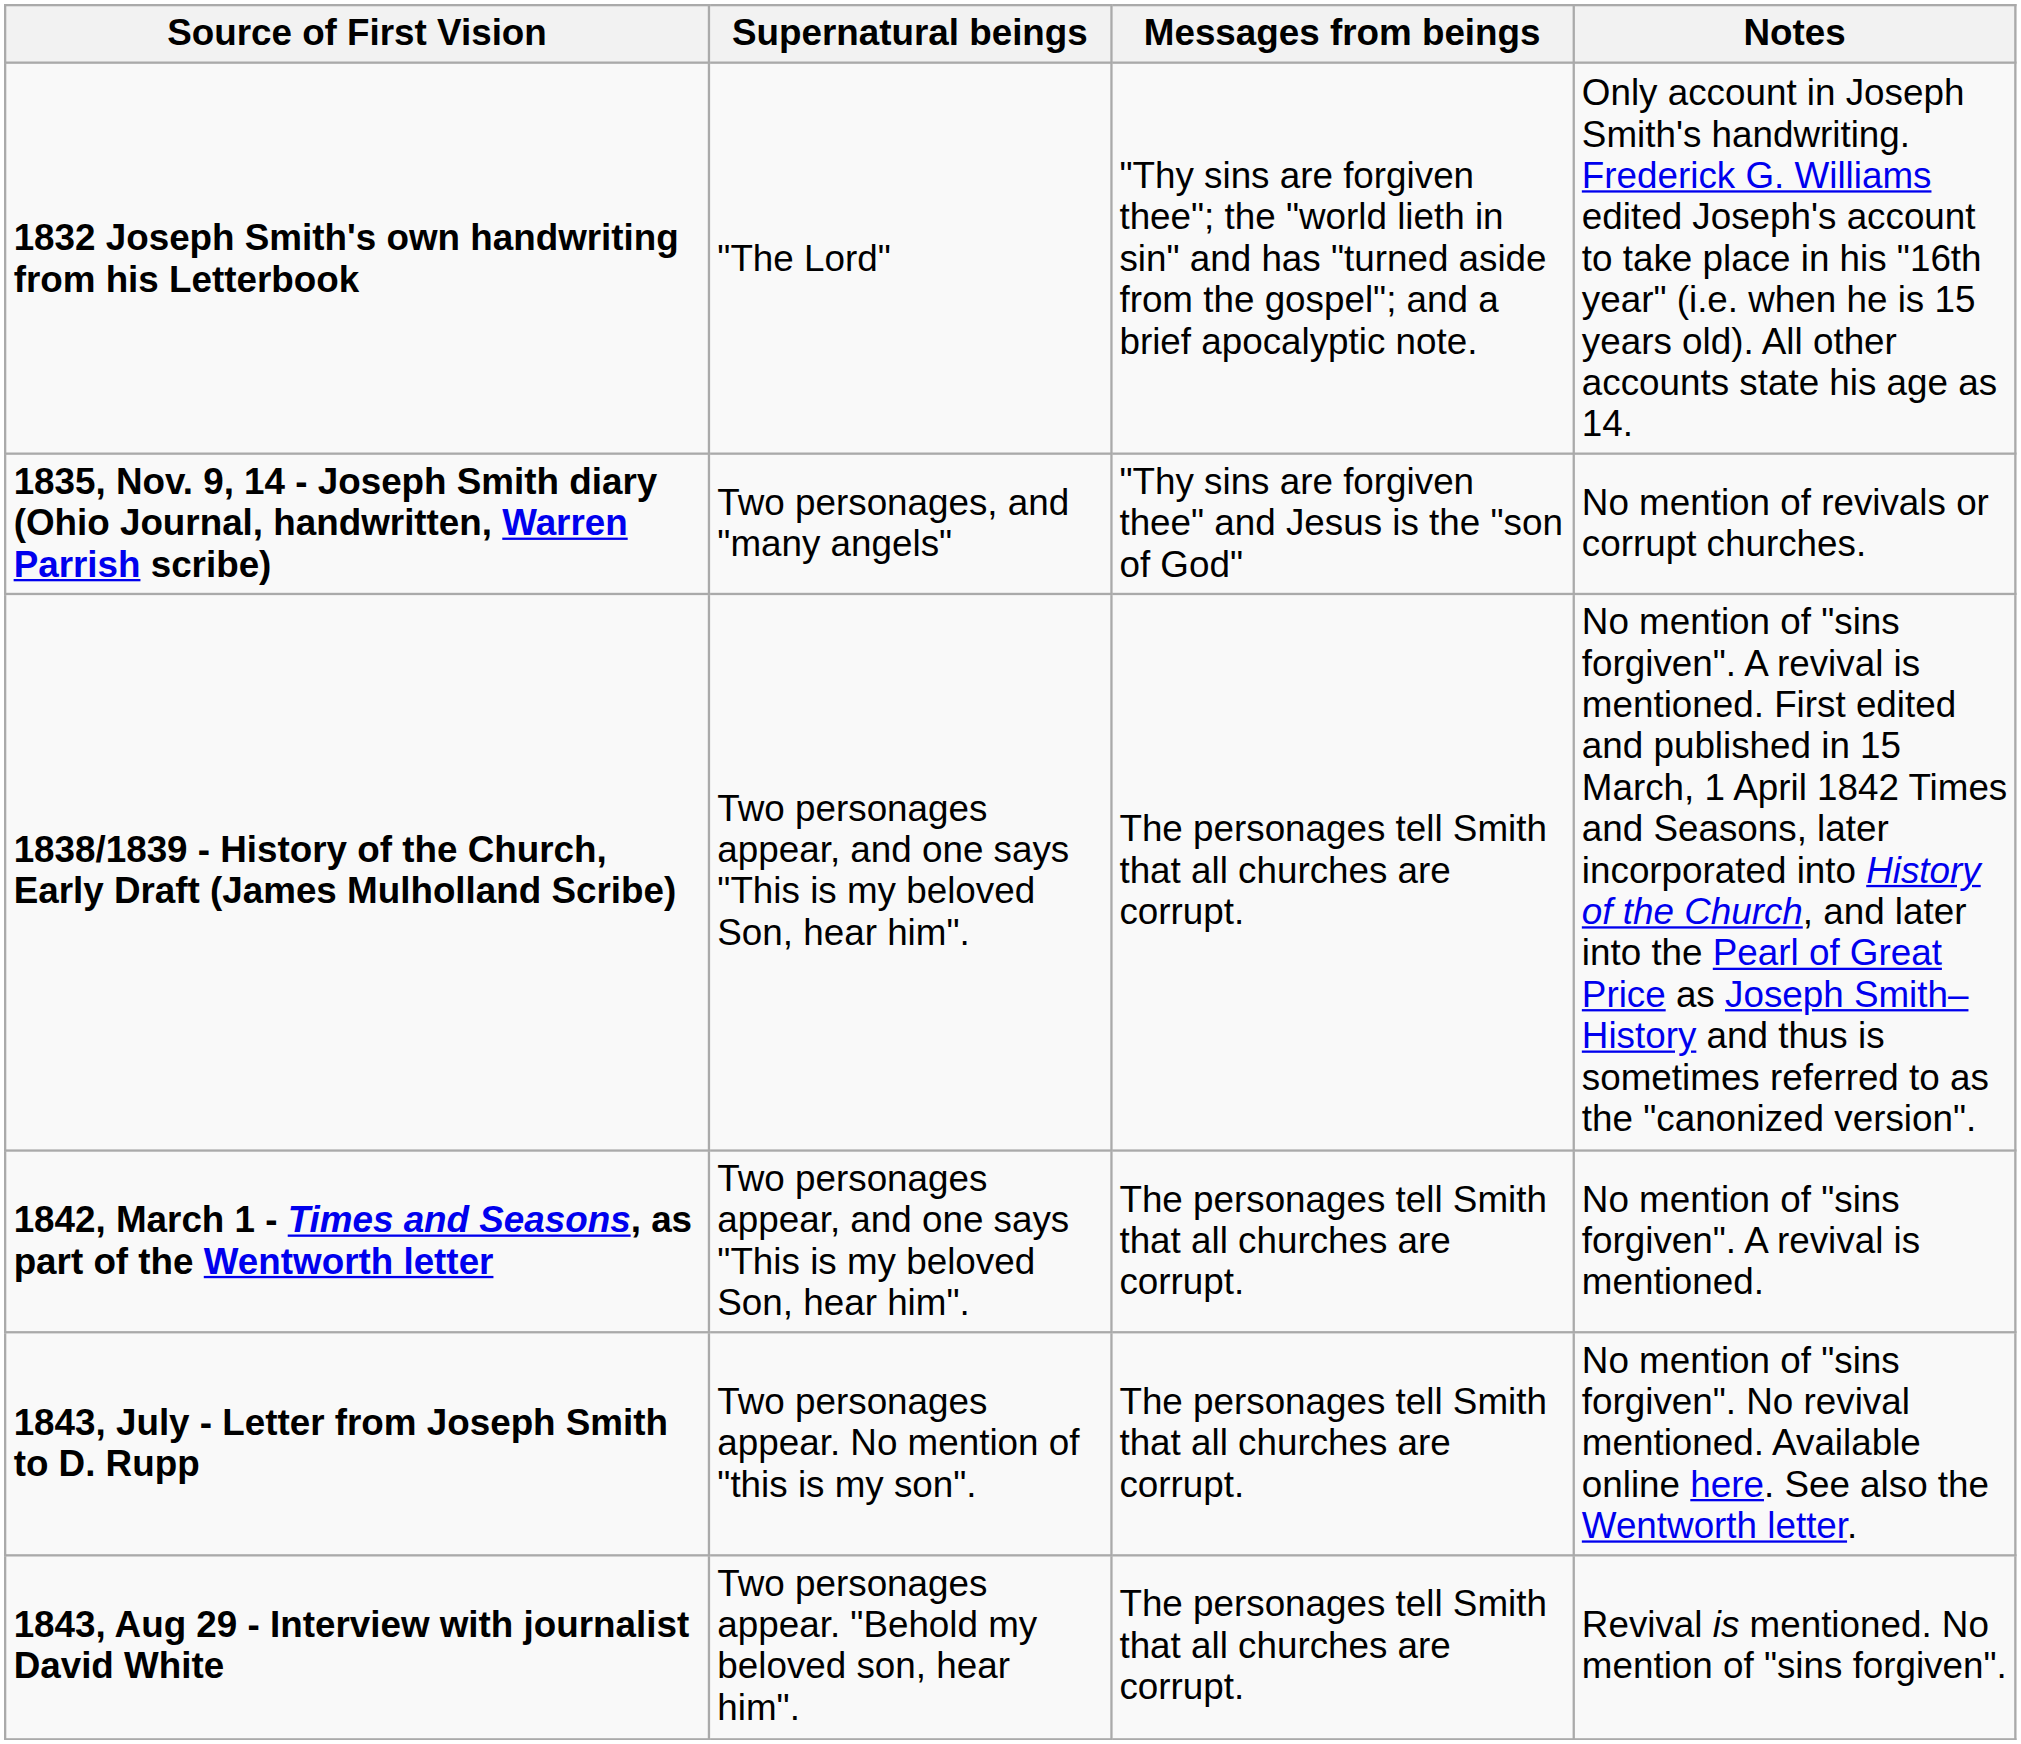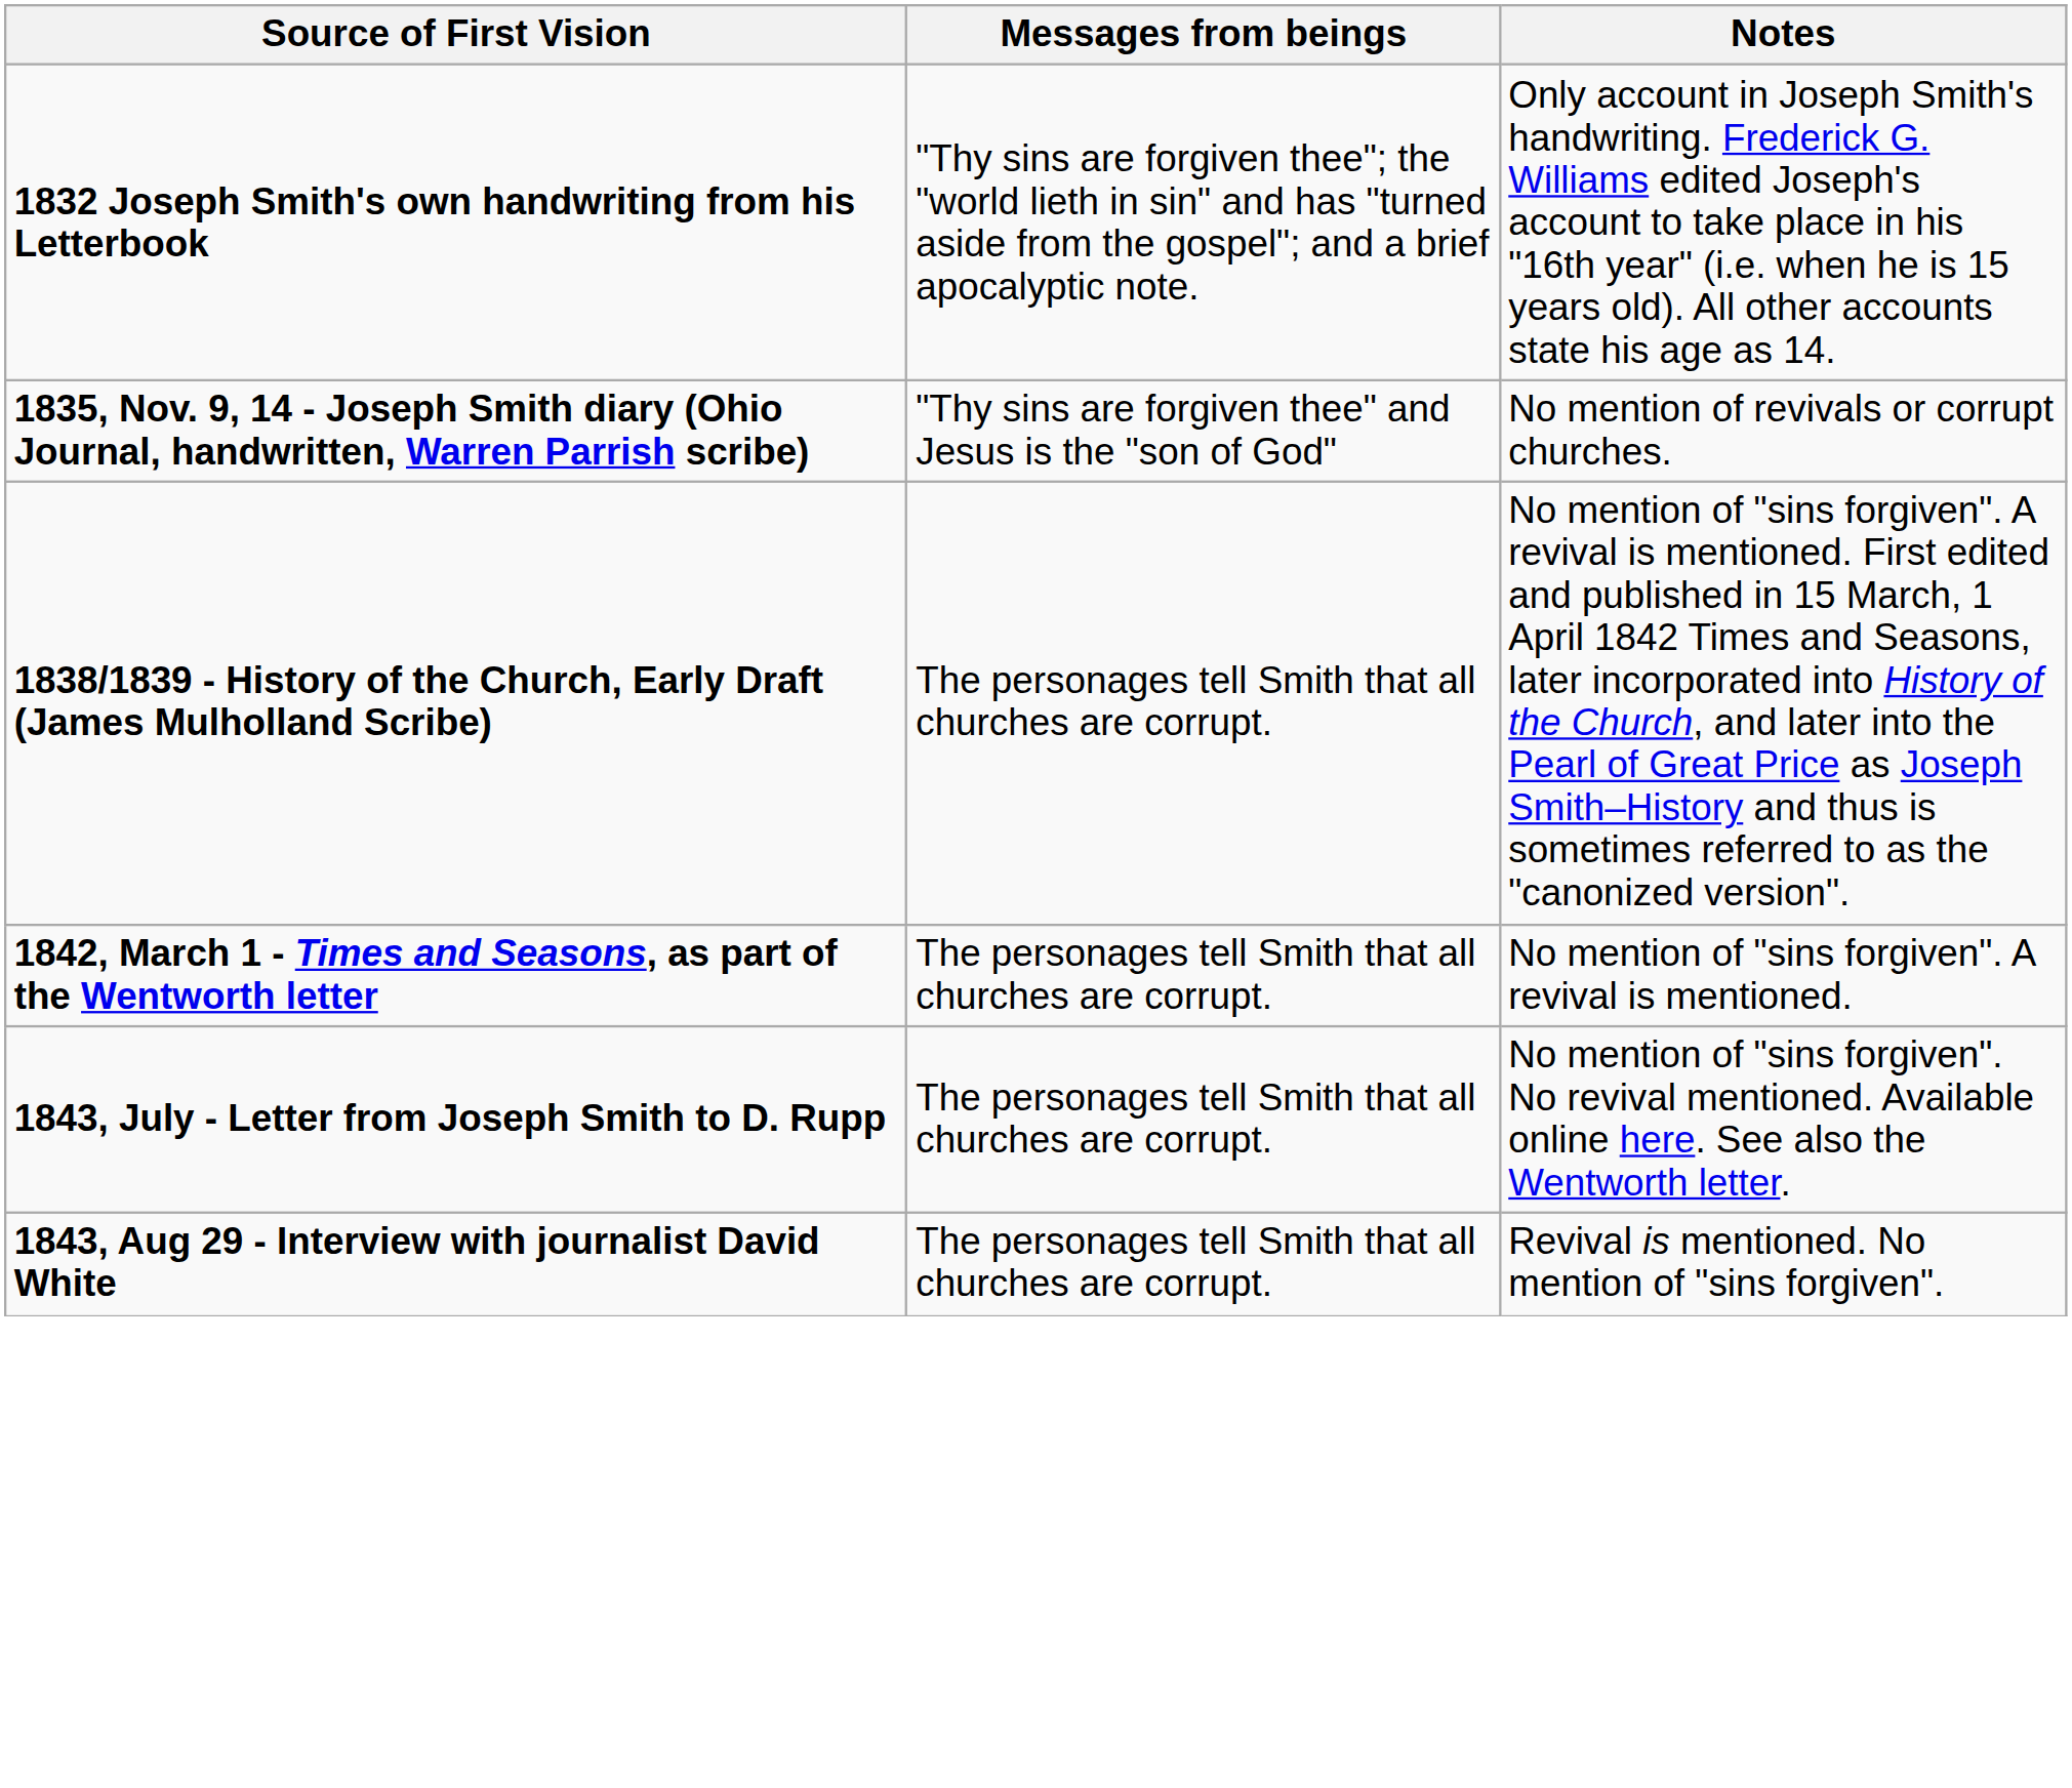 <table class="wikitable" style="width:99%;">
 <tr>
 <th width=35%>Source of First Vision</th>
-<th width=20%>Supernatural beings</th>
 <th width=23%>Messages from beings</th>
 <th width=22%>Notes</th>
 </tr>
 <tr>
 <td><strong>1832 Joseph Smith's own handwriting from his Letterbook</strong></td>
-<td>"The Lord"</td>
 <td>"Thy sins are forgiven thee"; the "world lieth in sin" and has "turned aside from the gospel"; and a brief apocalyptic note.</td>
 <td>Only account in Joseph Smith's handwriting. <a href='#'>Frederick G. Williams</a> edited Joseph's account to take place in his "16th year" (i.e. when he is 15 years old).  All other accounts state his age as 14.</td>
 </tr>
 <tr>
 <td><strong>1835, Nov. 9, 14 - Joseph Smith diary (Ohio Journal, handwritten, <a href='#'>Warren Parrish</a> scribe)</strong></td>
-<td>Two personages, and "many angels"</td>
 <td>"Thy sins are forgiven thee" and Jesus is the "son of God"</td>
 <td>No mention of revivals or corrupt churches.</td>
 </tr>
 <tr>
 <td><strong>1838/1839 - History of the Church, Early Draft (James Mulholland Scribe)</strong></td>
-<td>Two personages appear, and one says "This is my beloved Son, hear him".</td>
 <td>The personages tell Smith that all churches are corrupt.</td>
 <td>No mention of "sins forgiven".  A revival is mentioned.  First edited and published in 15 March, 1 April 1842 Times and Seasons,  later incorporated into <em><a href='#'>History of the Church</a></em>, and later into the <a href='#'>Pearl of Great Price</a> as <a href='#'>Joseph Smith–History</a> and thus is sometimes referred to as the "canonized version".</td>
 </tr>
 <tr>
 <td><strong>1842, March 1 - <em><a href='#'>Times and Seasons</a></em>, as part of the <a href='#'>Wentworth letter</a></strong></td>
-<td>Two personages appear, and one says "This is my beloved Son, hear him".</td>
 <td>The personages tell Smith that all churches are corrupt.</td>
 <td>No mention of "sins forgiven".  A revival is mentioned.</td>
 </tr>
 <tr>
 <td><strong>1843, July - Letter from Joseph Smith to D. Rupp</strong> </td>
-<td>Two personages appear. No mention of "this is my son".</td>
 <td>The personages tell Smith that all churches are corrupt.</td>
 <td>No mention of "sins forgiven".  No revival mentioned.  Available online <a href='#'>here</a>.  See also the <a href='#'>Wentworth letter</a>.</td>
 </tr>
 <tr>
 <td><strong>1843, Aug 29 - Interview with journalist David White</strong>  </td>
-<td>Two personages appear.  "Behold my beloved son, hear him".</td>
 <td>The personages tell Smith that all churches are corrupt.</td>
 <td>Revival <em>is</em> mentioned.  No mention of "sins forgiven".</td>
 </tr>
 </table>
